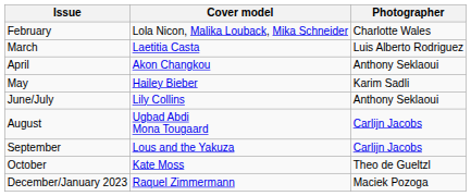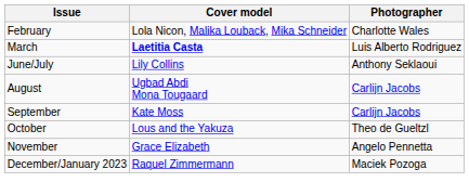 <table class="sortable wikitable">
 <tr>
 <th>Issue</th>
 <th>Cover model</th>
 <th>Photographer</th>
 </tr>
 <tr>
 <td>February</td>
 <td>Lola Nicon, <a href='#'>Malika Louback</a>, <a href='#'>Mika Schneider</a></td>
 <td>Charlotte Wales</td>
 </tr>
 <tr>
 <td>March</td>
-<td><a href='#'>Laetitia Casta</a></td>
+<td><strong><a href='#'>Laetitia Casta</a></strong></td>
 <td>Luis Alberto Rodriguez</td>
-</tr>
-<tr>
-<td>April</td>
-<td><a href='#'>Akon Changkou</a></td>
-<td>Anthony Seklaoui</td>
-</tr>
-<tr>
-<td>May</td>
-<td><a href='#'>Hailey Bieber</a></td>
-<td>Karim Sadli</td>
 </tr>
 <tr>
 <td>June/July</td>
 <td><a href='#'>Lily Collins</a></td>
 <td>Anthony Seklaoui</td>
 </tr>
 <tr>
 <td>August</td>
 <td><a href='#'>Ugbad Abdi</a> <br> <a href='#'>Mona Tougaard</a></td>
 <td><a href='#'>Carlijn Jacobs</a></td>
 </tr>
 <tr>
 <td>September</td>
-<td><a href='#'>Lous and the Yakuza</a></td>
+<td><a href='#'>Kate Moss</a></td>
 <td><a href='#'>Carlijn Jacobs</a></td>
 </tr>
 <tr>
 <td>October</td>
-<td><a href='#'>Kate Moss</a></td>
+<td><a href='#'>Lous and the Yakuza</a></td>
 <td>Theo de Gueltzl</td>
+</tr>
+<tr>
+<td>November</td>
+<td><a href='#'>Grace Elizabeth</a></td>
+<td>Angelo Pennetta</td>
 </tr>
 <tr>
 <td>December/January 2023</td>
 <td><a href='#'>Raquel Zimmermann</a></td>
 <td>Maciek Pozoga</td>
 </tr>
 </table>
